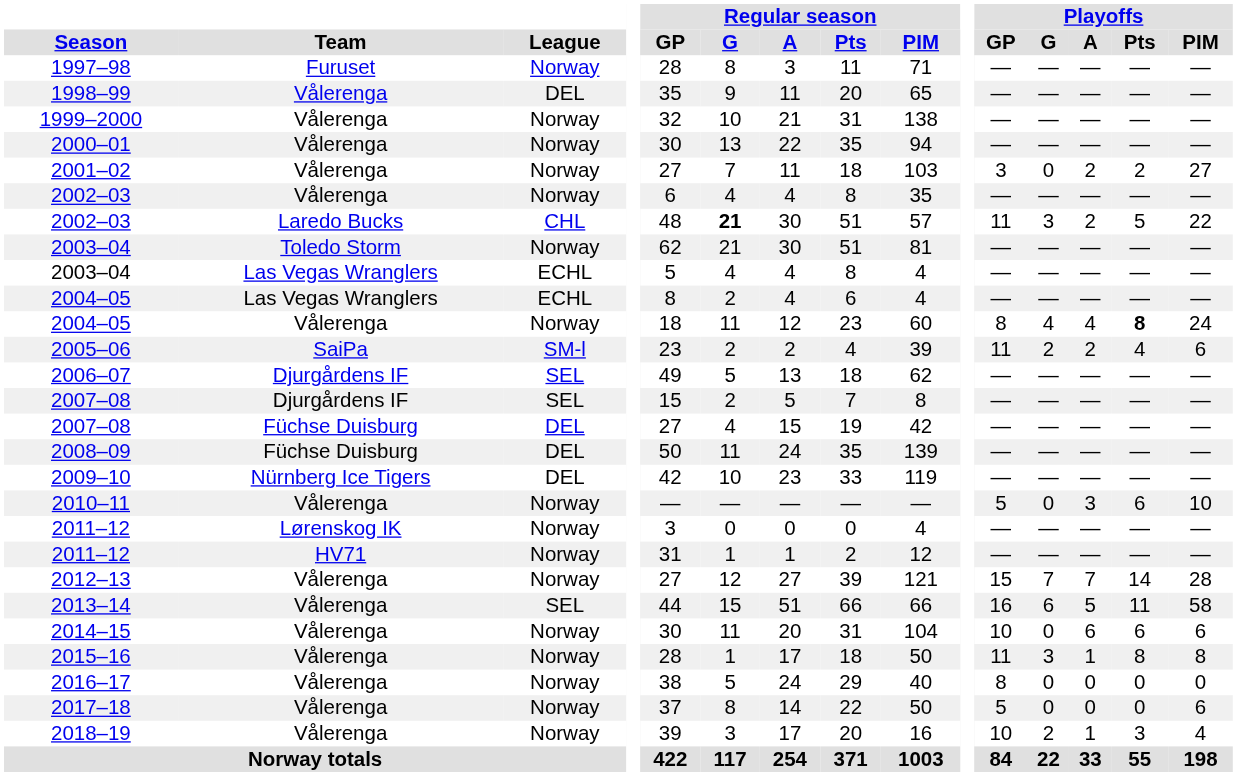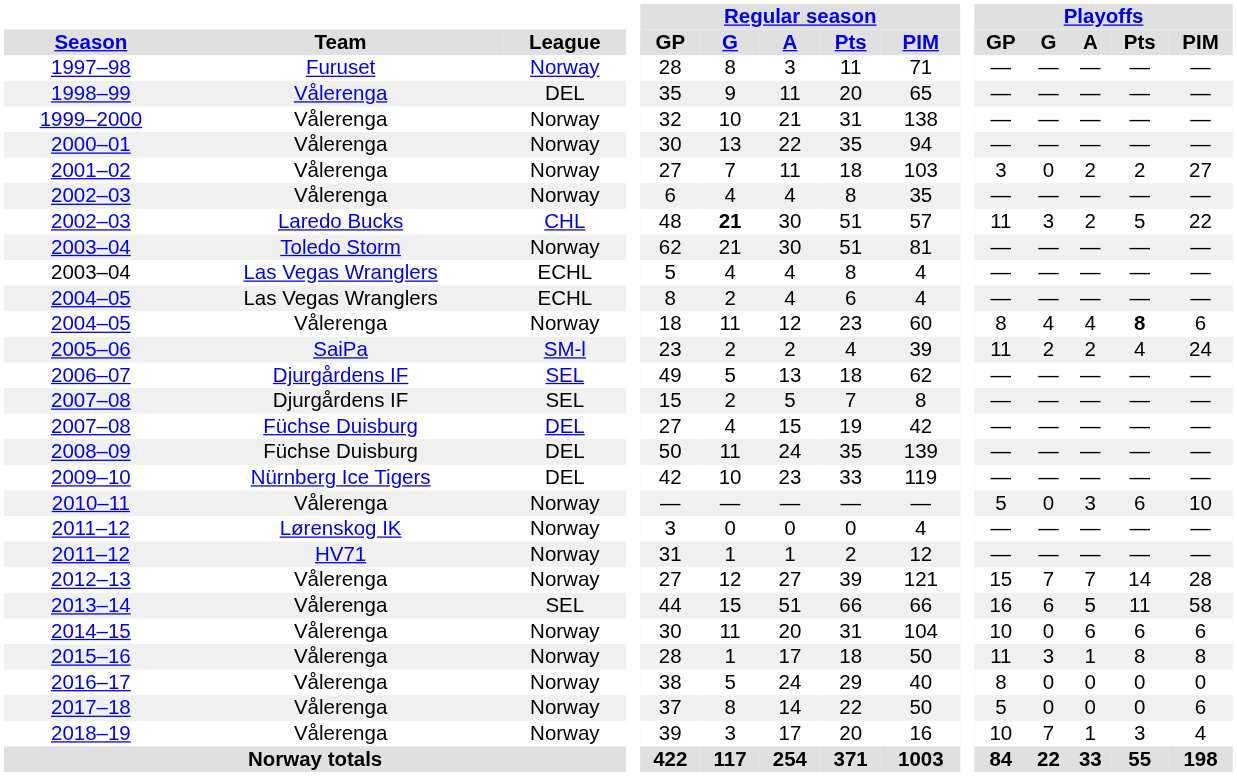 <table border="0" cellpadding="1" cellspacing="0" style="text-align:center; width:60em">
 <tr bgcolor="#e0e0e0">
 <th colspan="3" bgcolor="#ffffff"> </th>
 <th rowspan="99" bgcolor="#ffffff"> </th>
 <th colspan="5"><a href='#'>Regular season</a></th>
 <th rowspan="99" bgcolor="#ffffff"> </th>
 <th colspan="5"><a href='#'>Playoffs</a></th>
 </tr>
 <tr bgcolor="#e0e0e0">
 <th><a href='#'>Season</a></th>
 <th>Team</th>
 <th>League</th>
 <th>GP</th>
 <th><a href='#'>G</a></th>
 <th><a href='#'>A</a></th>
 <th><a href='#'>Pts</a></th>
 <th><a href='#'>PIM</a></th>
 <th>GP</th>
 <th>G</th>
 <th>A</th>
 <th>Pts</th>
 <th>PIM</th>
 </tr>
 <tr>
 <td><a href='#'>1997–98</a></td>
 <td><a href='#'>Furuset</a></td>
 <td><a href='#'>Norway</a></td>
 <td>28</td>
 <td>8</td>
 <td>3</td>
 <td>11</td>
 <td>71</td>
 <td>—</td>
 <td>—</td>
 <td>—</td>
 <td>—</td>
 <td>—</td>
 </tr>
 <tr bgcolor="#f0f0f0">
 <td><a href='#'>1998–99</a></td>
 <td><a href='#'>Vålerenga</a></td>
 <td>DEL</td>
 <td>35</td>
 <td>9</td>
 <td>11</td>
 <td>20</td>
 <td>65</td>
 <td>—</td>
 <td>—</td>
 <td>—</td>
 <td>—</td>
 <td>—</td>
 </tr>
 <tr>
 <td><a href='#'>1999–2000</a></td>
 <td>Vålerenga</td>
 <td>Norway</td>
 <td>32</td>
 <td>10</td>
 <td>21</td>
 <td>31</td>
 <td>138</td>
 <td>—</td>
 <td>—</td>
 <td>—</td>
 <td>—</td>
 <td>—</td>
 </tr>
 <tr bgcolor="#f0f0f0">
 <td><a href='#'>2000–01</a></td>
 <td>Vålerenga</td>
 <td>Norway</td>
 <td>30</td>
 <td>13</td>
 <td>22</td>
 <td>35</td>
 <td>94</td>
 <td>—</td>
 <td>—</td>
 <td>—</td>
 <td>—</td>
 <td>—</td>
 </tr>
 <tr>
 <td><a href='#'>2001–02</a></td>
 <td>Vålerenga</td>
 <td>Norway</td>
 <td>27</td>
 <td>7</td>
 <td>11</td>
 <td>18</td>
 <td>103</td>
 <td>3</td>
 <td>0</td>
 <td>2</td>
 <td>2</td>
 <td>27</td>
 </tr>
 <tr bgcolor="#f0f0f0">
 <td><a href='#'>2002–03</a></td>
 <td>Vålerenga</td>
 <td>Norway</td>
 <td>6</td>
 <td>4</td>
 <td>4</td>
 <td>8</td>
 <td>35</td>
 <td>—</td>
 <td>—</td>
 <td>—</td>
 <td>—</td>
 <td>—</td>
 </tr>
 <tr>
 <td><a href='#'>2002–03</a></td>
 <td><a href='#'>Laredo Bucks</a></td>
 <td><a href='#'>CHL</a></td>
 <td>48</td>
 <td><strong>21</strong></td>
 <td>30</td>
 <td>51</td>
 <td>57</td>
 <td>11</td>
 <td>3</td>
 <td>2</td>
 <td>5</td>
 <td>22</td>
 </tr>
 <tr bgcolor="#f0f0f0">
 <td><a href='#'>2003–04</a></td>
 <td><a href='#'>Toledo Storm</a></td>
 <td>Norway</td>
 <td>62</td>
 <td>21</td>
 <td>30</td>
 <td>51</td>
 <td>81</td>
 <td>—</td>
 <td>—</td>
 <td>—</td>
 <td>—</td>
 <td>—</td>
 </tr>
 <tr>
 <td>2003–04</td>
 <td><a href='#'>Las Vegas Wranglers</a></td>
 <td>ECHL</td>
 <td>5</td>
 <td>4</td>
 <td>4</td>
 <td>8</td>
 <td>4</td>
 <td>—</td>
 <td>—</td>
 <td>—</td>
 <td>—</td>
 <td>—</td>
 </tr>
 <tr bgcolor="#f0f0f0">
 <td><a href='#'>2004–05</a></td>
 <td>Las Vegas Wranglers</td>
 <td>ECHL</td>
 <td>8</td>
 <td>2</td>
 <td>4</td>
 <td>6</td>
 <td>4</td>
 <td>—</td>
 <td>—</td>
 <td>—</td>
 <td>—</td>
 <td>—</td>
 </tr>
 <tr>
 <td><a href='#'>2004–05</a></td>
 <td>Vålerenga</td>
 <td>Norway</td>
 <td>18</td>
 <td>11</td>
 <td>12</td>
 <td>23</td>
 <td>60</td>
 <td>8</td>
 <td>4</td>
 <td>4</td>
 <td><strong>8</strong></td>
-<td>24</td>
+<td>6</td>
 </tr>
 <tr bgcolor="#f0f0f0">
 <td><a href='#'>2005–06</a></td>
 <td><a href='#'>SaiPa</a></td>
 <td><a href='#'>SM-l</a></td>
 <td>23</td>
 <td>2</td>
 <td>2</td>
 <td>4</td>
 <td>39</td>
 <td>11</td>
 <td>2</td>
 <td>2</td>
 <td>4</td>
-<td>6</td>
+<td>24</td>
 </tr>
 <tr>
 <td><a href='#'>2006–07</a></td>
 <td><a href='#'>Djurgårdens IF</a></td>
 <td><a href='#'>SEL</a></td>
 <td>49</td>
 <td>5</td>
 <td>13</td>
 <td>18</td>
 <td>62</td>
 <td>—</td>
 <td>—</td>
 <td>—</td>
 <td>—</td>
 <td>—</td>
 </tr>
 <tr bgcolor="#f0f0f0">
 <td><a href='#'>2007–08</a></td>
 <td>Djurgårdens IF</td>
 <td>SEL</td>
 <td>15</td>
 <td>2</td>
 <td>5</td>
 <td>7</td>
 <td>8</td>
 <td>—</td>
 <td>—</td>
 <td>—</td>
 <td>—</td>
 <td>—</td>
 </tr>
 <tr>
 <td><a href='#'>2007–08</a></td>
 <td><a href='#'>Füchse Duisburg</a></td>
 <td><a href='#'>DEL</a></td>
 <td>27</td>
 <td>4</td>
 <td>15</td>
 <td>19</td>
 <td>42</td>
 <td>—</td>
 <td>—</td>
 <td>—</td>
 <td>—</td>
 <td>—</td>
 </tr>
 <tr bgcolor="#f0f0f0">
 <td><a href='#'>2008–09</a></td>
 <td>Füchse Duisburg</td>
 <td>DEL</td>
 <td>50</td>
 <td>11</td>
 <td>24</td>
 <td>35</td>
 <td>139</td>
 <td>—</td>
 <td>—</td>
 <td>—</td>
 <td>—</td>
 <td>—</td>
 </tr>
 <tr>
 <td><a href='#'>2009–10</a></td>
 <td><a href='#'>Nürnberg Ice Tigers</a></td>
 <td>DEL</td>
 <td>42</td>
 <td>10</td>
 <td>23</td>
 <td>33</td>
 <td>119</td>
 <td>—</td>
 <td>—</td>
 <td>—</td>
 <td>—</td>
 <td>—</td>
 </tr>
 <tr bgcolor="#f0f0f0">
 <td><a href='#'>2010–11</a></td>
 <td>Vålerenga</td>
 <td>Norway</td>
 <td>—</td>
 <td>—</td>
 <td>—</td>
 <td>—</td>
 <td>—</td>
 <td>5</td>
 <td>0</td>
 <td>3</td>
 <td>6</td>
 <td>10</td>
 </tr>
 <tr>
 <td><a href='#'>2011–12</a></td>
 <td><a href='#'>Lørenskog IK</a></td>
 <td>Norway</td>
 <td>3</td>
 <td>0</td>
 <td>0</td>
 <td>0</td>
 <td>4</td>
 <td>—</td>
 <td>—</td>
 <td>—</td>
 <td>—</td>
 <td>—</td>
 </tr>
 <tr bgcolor="#f0f0f0">
 <td><a href='#'>2011–12</a></td>
 <td><a href='#'>HV71</a></td>
 <td>Norway</td>
 <td>31</td>
 <td>1</td>
 <td>1</td>
 <td>2</td>
 <td>12</td>
 <td>—</td>
 <td>—</td>
 <td>—</td>
 <td>—</td>
 <td>—</td>
 </tr>
 <tr>
 <td><a href='#'>2012–13</a></td>
 <td>Vålerenga</td>
 <td>Norway</td>
 <td>27</td>
 <td>12</td>
 <td>27</td>
 <td>39</td>
 <td>121</td>
 <td>15</td>
 <td>7</td>
 <td>7</td>
 <td>14</td>
 <td>28</td>
 </tr>
 <tr bgcolor="#f0f0f0">
 <td><a href='#'>2013–14</a></td>
 <td>Vålerenga</td>
 <td>SEL</td>
 <td>44</td>
 <td>15</td>
 <td>51</td>
 <td>66</td>
 <td>66</td>
 <td>16</td>
 <td>6</td>
 <td>5</td>
 <td>11</td>
 <td>58</td>
 </tr>
 <tr>
 <td><a href='#'>2014–15</a></td>
 <td>Vålerenga</td>
 <td>Norway</td>
 <td>30</td>
 <td>11</td>
 <td>20</td>
 <td>31</td>
 <td>104</td>
 <td>10</td>
 <td>0</td>
 <td>6</td>
 <td>6</td>
 <td>6</td>
 </tr>
 <tr bgcolor="#f0f0f0">
 <td><a href='#'>2015–16</a></td>
 <td>Vålerenga</td>
 <td>Norway</td>
 <td>28</td>
 <td>1</td>
 <td>17</td>
 <td>18</td>
 <td>50</td>
 <td>11</td>
 <td>3</td>
 <td>1</td>
 <td>8</td>
 <td>8</td>
 </tr>
 <tr>
 <td><a href='#'>2016–17</a></td>
 <td>Vålerenga</td>
 <td>Norway</td>
 <td>38</td>
 <td>5</td>
 <td>24</td>
 <td>29</td>
 <td>40</td>
 <td>8</td>
 <td>0</td>
 <td>0</td>
 <td>0</td>
 <td>0</td>
 </tr>
 <tr bgcolor="#f0f0f0">
 <td><a href='#'>2017–18</a></td>
 <td>Vålerenga</td>
 <td>Norway</td>
 <td>37</td>
 <td>8</td>
 <td>14</td>
 <td>22</td>
 <td>50</td>
 <td>5</td>
 <td>0</td>
 <td>0</td>
 <td>0</td>
 <td>6</td>
 </tr>
 <tr>
 <td><a href='#'>2018–19</a></td>
 <td>Vålerenga</td>
 <td>Norway</td>
 <td>39</td>
 <td>3</td>
 <td>17</td>
 <td>20</td>
 <td>16</td>
 <td>10</td>
-<td>2</td>
+<td>7</td>
 <td>1</td>
 <td>3</td>
 <td>4</td>
 </tr>
 <tr bgcolor="#e0e0e0">
 <th colspan="3">Norway totals</th>
 <th>422</th>
 <th>117</th>
 <th>254</th>
 <th>371</th>
 <th>1003</th>
 <th>84</th>
 <th>22</th>
 <th>33</th>
 <th>55</th>
 <th>198</th>
 </tr>
 </table>
